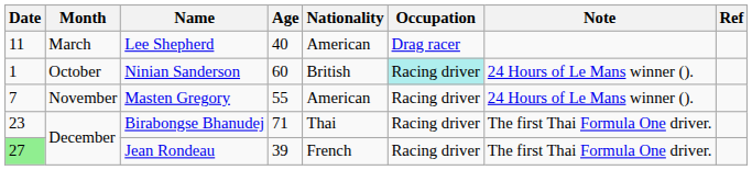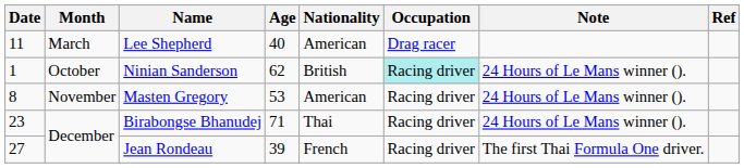 <table class="wikitable" style="font-size:85%;">
 <tr>
 <th>Date</th>
 <th>Month</th>
 <th>Name</th>
 <th>Age</th>
 <th>Nationality</th>
 <th>Occupation</th>
 <th>Note</th>
 <th>Ref</th>
 </tr>
 <tr>
 <td>11</td>
 <td>March</td>
 <td><a href='#'>Lee Shepherd</a></td>
 <td>40</td>
 <td>American</td>
 <td><a href='#'>Drag racer</a></td>
 <td></td>
 <td></td>
 </tr>
 <tr>
 <td>1</td>
 <td>October</td>
 <td><a href='#'>Ninian Sanderson</a></td>
-<td>60</td>
+<td>62</td>
 <td>British</td>
 <td style="background: paleturquoise;">Racing driver</td>
 <td><a href='#'>24 Hours of Le Mans</a> winner ().</td>
 <td></td>
 </tr>
 <tr>
-<td>7</td>
+<td>8</td>
 <td>November</td>
 <td><a href='#'>Masten Gregory</a></td>
-<td>55</td>
+<td>53</td>
 <td>American</td>
 <td>Racing driver</td>
 <td><a href='#'>24 Hours of Le Mans</a> winner ().</td>
 <td></td>
 </tr>
 <tr>
 <td>23</td>
 <td rowspan=2>December</td>
 <td><a href='#'>Birabongse Bhanudej</a></td>
 <td>71</td>
 <td>Thai</td>
 <td>Racing driver</td>
-<td>The first Thai <a href='#'>Formula One</a> driver.</td>
+<td><a href='#'>24 Hours of Le Mans</a> winner ().</td>
 <td></td>
 </tr>
 <tr>
-<td style="background: lightgreen;">27</td>
+<td>27</td>
 <td><a href='#'>Jean Rondeau</a></td>
 <td>39</td>
 <td>French</td>
 <td>Racing driver</td>
 <td>The first Thai <a href='#'>Formula One</a> driver.</td>
 <td></td>
 </tr>
 </table>
